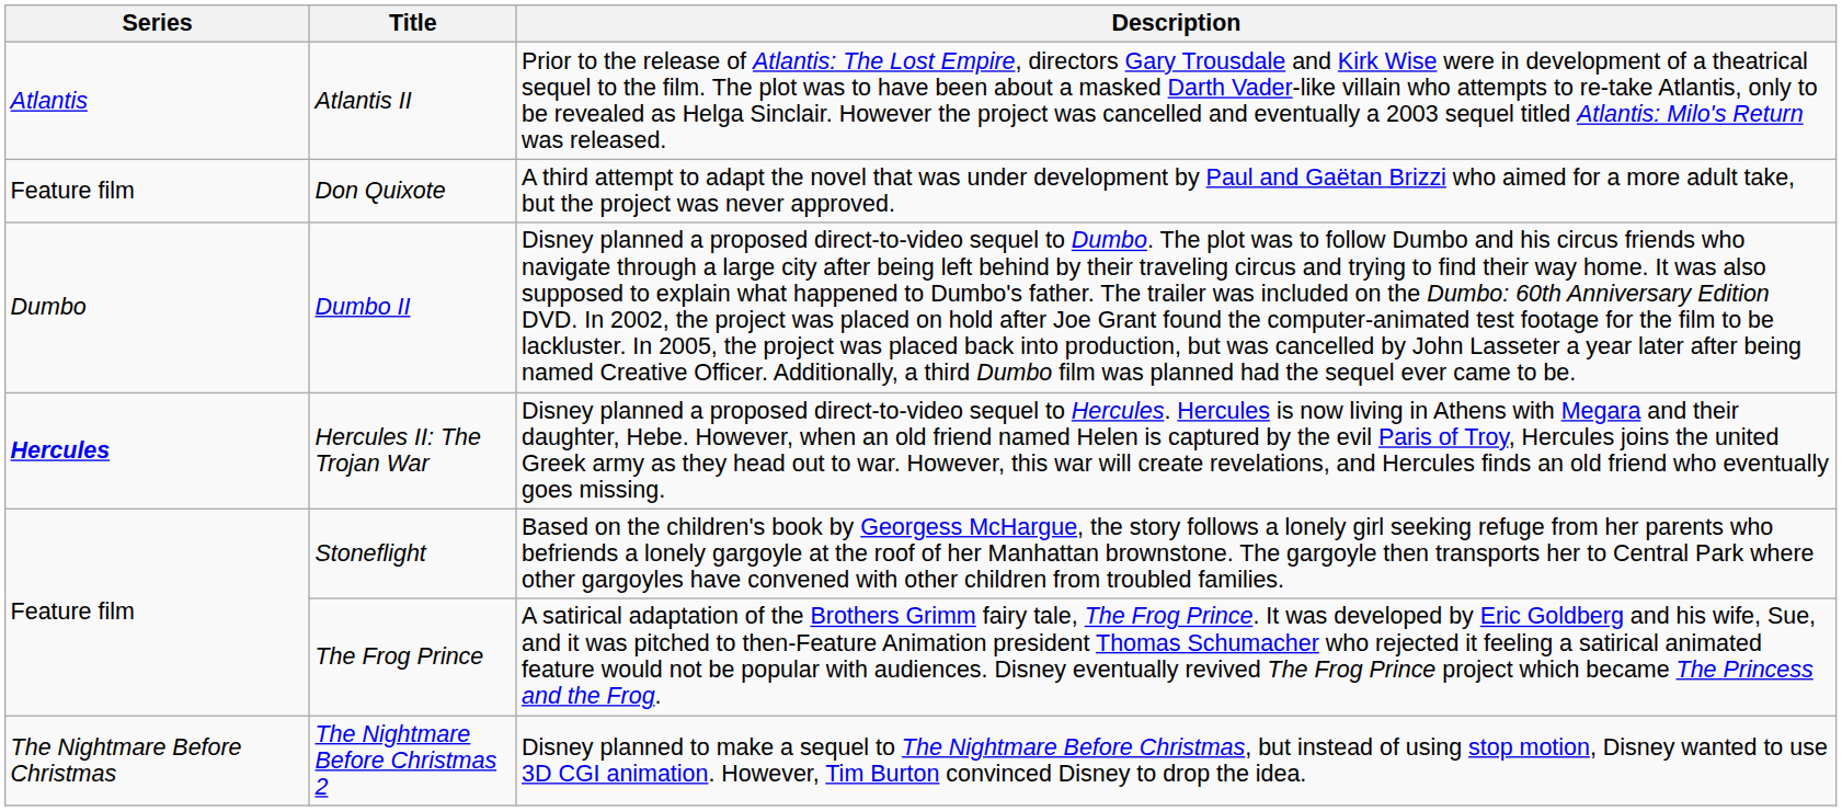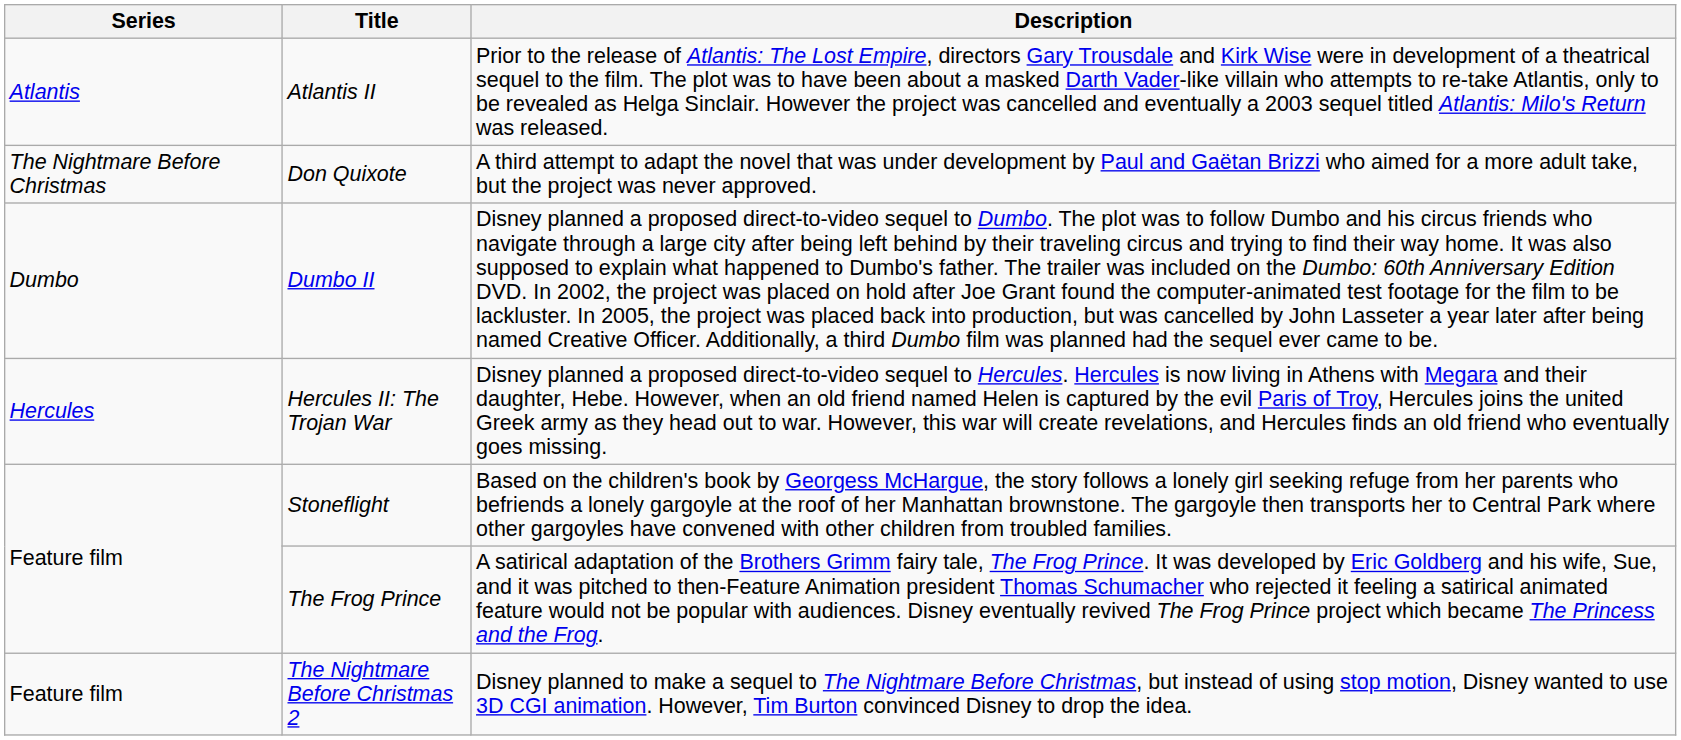 <table class="wikitable">
 <tr>
 <th style="width:150pt;">Series</th>
 <th style="width:100pt;">Title</th>
 <th>Description</th>
 </tr>
 <tr>
 <td><em><a href='#'>Atlantis</a></em></td>
 <td><em>Atlantis II</em></td>
 <td>Prior to the release of <em><a href='#'>Atlantis: The Lost Empire</a></em>, directors <a href='#'>Gary Trousdale</a> and <a href='#'>Kirk Wise</a> were in development of a theatrical sequel to the film. The plot was to have been about a masked <a href='#'>Darth Vader</a>-like villain who attempts to re-take Atlantis, only to be revealed as Helga Sinclair. However the project was cancelled and eventually a 2003 sequel titled <em><a href='#'>Atlantis: Milo's Return</a></em> was released.</td>
 </tr>
 <tr>
-<td>Feature film</td>
+<td><em>The Nightmare Before Christmas</em></td>
 <td><em>Don Quixote</em></td>
 <td>A third attempt to adapt the novel that was under development by <a href='#'>Paul and Gaëtan Brizzi</a> who aimed for a more adult take, but the project was never approved.</td>
 </tr>
 <tr>
 <td><em>Dumbo</em></td>
 <td><em><a href='#'>Dumbo II</a></em></td>
 <td>Disney planned a proposed direct-to-video sequel to <em><a href='#'>Dumbo</a></em>. The plot was to follow Dumbo and his circus friends who navigate through a large city after being left behind by their traveling circus and trying to find their way home. It was also supposed to explain what happened to Dumbo's father. The trailer was included on the <em>Dumbo: 60th Anniversary Edition</em> DVD. In 2002, the project was placed on hold after Joe Grant found the computer-animated test footage for the film to be lackluster. In 2005, the project was placed back into production, but was cancelled by John Lasseter a year later after being named Creative Officer. Additionally, a third <em>Dumbo</em> film was planned had the sequel ever came to be.</td>
 </tr>
 <tr>
-<td><strong><em><a href='#'>Hercules</a></em></strong></td>
+<td><em><a href='#'>Hercules</a></em></td>
 <td><em>Hercules II: The Trojan War</em></td>
 <td>Disney planned a proposed direct-to-video sequel to <em><a href='#'>Hercules</a></em>. <a href='#'>Hercules</a> is now living in Athens with <a href='#'>Megara</a> and their daughter, Hebe. However, when an old friend named Helen is captured by the evil <a href='#'>Paris of Troy</a>, Hercules joins the united Greek army as they head out to war. However, this war will create revelations, and Hercules finds an old friend who eventually goes missing.</td>
 </tr>
 <tr>
 <td rowspan="2">Feature film</td>
 <td><em>Stoneflight</em></td>
 <td>Based on the children's book by <a href='#'>Georgess McHargue</a>, the story follows a lonely girl seeking refuge from her parents who befriends a lonely gargoyle at the roof of her Manhattan brownstone. The gargoyle then transports her to Central Park where other gargoyles have convened with other children from troubled families.</td>
 </tr>
 <tr>
 <td><em>The Frog Prince</em></td>
 <td>A satirical adaptation of the <a href='#'>Brothers Grimm</a> fairy tale, <em><a href='#'>The Frog Prince</a></em>. It was developed by <a href='#'>Eric Goldberg</a> and his wife, Sue, and it was pitched to then-Feature Animation president <a href='#'>Thomas Schumacher</a> who rejected it feeling a satirical animated feature would not be popular with audiences. Disney eventually revived <em>The Frog Prince</em> project which became <em><a href='#'>The Princess and the Frog</a></em>.</td>
 </tr>
 <tr>
-<td><em>The Nightmare Before Christmas</em></td>
+<td>Feature film</td>
 <td><em><a href='#'>The Nightmare Before Christmas 2</a></em></td>
 <td>Disney planned to make a sequel to <em><a href='#'>The Nightmare Before Christmas</a></em>, but instead of using <a href='#'>stop motion</a>, Disney wanted to use <a href='#'>3D CGI animation</a>. However, <a href='#'>Tim Burton</a> convinced Disney to drop the idea.</td>
 </tr>
 </table>
